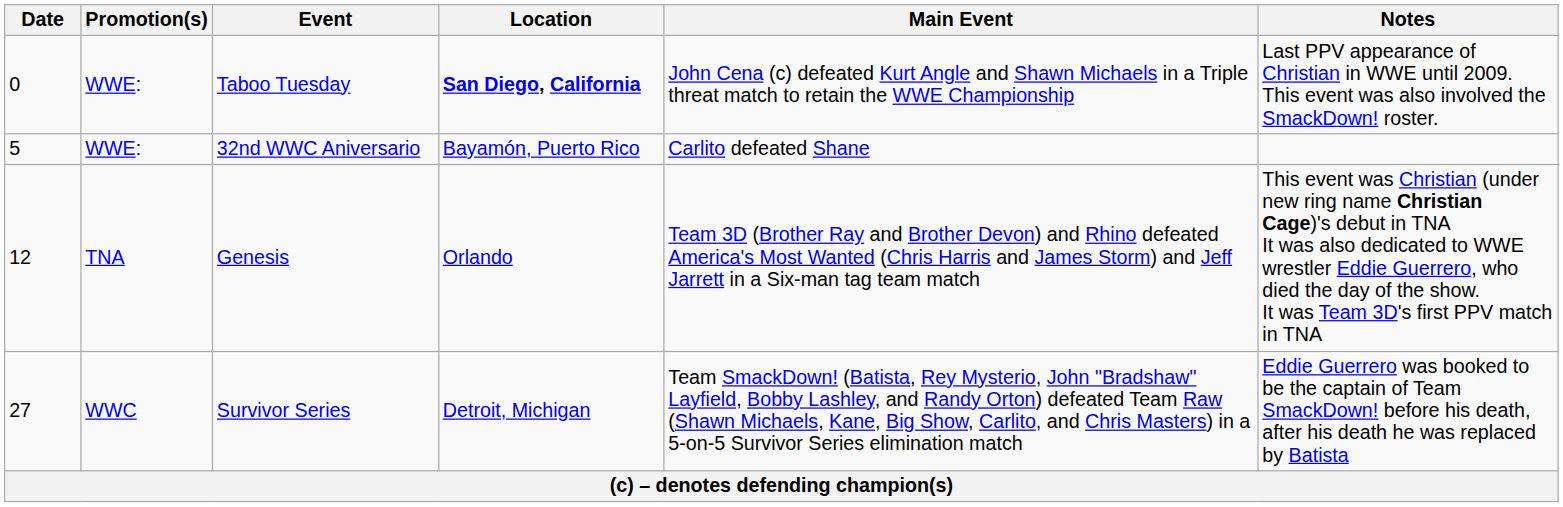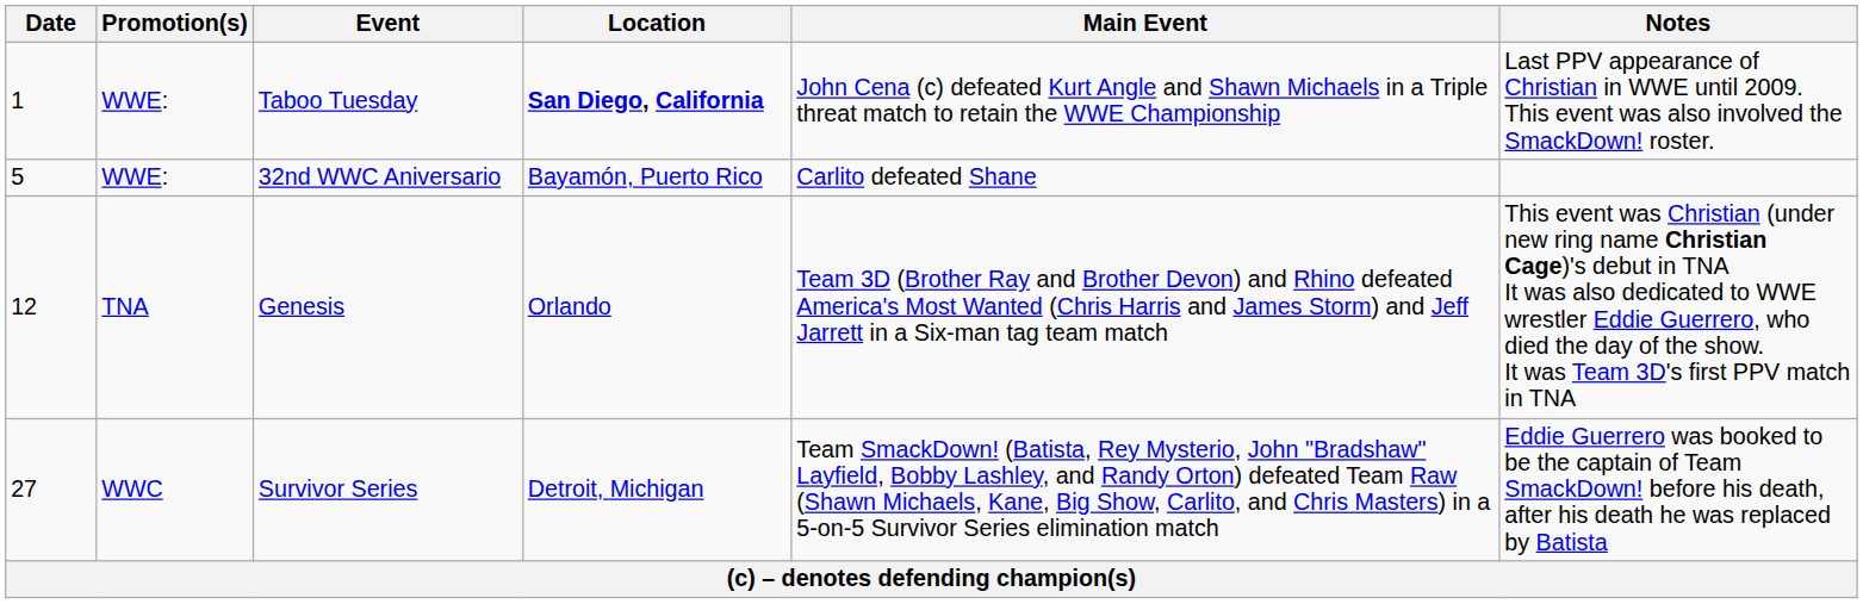 <table class="wikitable" style="width:100%;">
 <tr>
 <th width=5%>Date</th>
 <th width=5%>Promotion(s)</th>
 <th width=15%>Event</th>
 <th width=15%>Location</th>
 <th width=40%>Main Event</th>
 <th width=20%>Notes</th>
 </tr>
 <tr>
-<td>0</td>
+<td>1</td>
 <td><a href='#'>WWE</a>:<br></td>
 <td><a href='#'>Taboo Tuesday</a></td>
 <td><strong><a href='#'>San Diego</a>, <a href='#'>California</a></strong></td>
 <td><a href='#'>John Cena</a> (c) defeated <a href='#'>Kurt Angle</a> and <a href='#'>Shawn Michaels</a> in a Triple threat match to retain the <a href='#'>WWE Championship</a></td>
 <td>Last PPV appearance of <a href='#'>Christian</a> in WWE until 2009.<br> This event was also involved the <a href='#'>SmackDown!</a> roster.</td>
 </tr>
 <tr>
 <td>5</td>
 <td><a href='#'>WWE</a>:<br></td>
 <td><a href='#'>32nd WWC Aniversario</a></td>
 <td><a href='#'>Bayamón, Puerto Rico</a></td>
 <td><a href='#'>Carlito</a> defeated <a href='#'>Shane</a></td>
 <td></td>
 </tr>
 <tr>
 <td>12</td>
 <td><a href='#'>TNA</a></td>
 <td><a href='#'>Genesis</a></td>
 <td><a href='#'>Orlando</a></td>
 <td><a href='#'>Team 3D</a> (<a href='#'>Brother Ray</a> and <a href='#'>Brother Devon</a>) and <a href='#'>Rhino</a> defeated <a href='#'>America's Most Wanted</a> (<a href='#'>Chris Harris</a> and <a href='#'>James Storm</a>) and <a href='#'>Jeff Jarrett</a> in a Six-man tag team match</td>
 <td>This event was <a href='#'>Christian</a> (under new ring name <strong>Christian Cage</strong>)'s debut in TNA <br> It was also dedicated to WWE wrestler <a href='#'>Eddie Guerrero</a>, who died the day of the show.<br>It was <a href='#'>Team 3D</a>'s first PPV match in TNA</td>
 </tr>
 <tr>
 <td>27</td>
 <td><a href='#'>WWC</a></td>
 <td><a href='#'>Survivor Series</a></td>
 <td><a href='#'>Detroit, Michigan</a></td>
 <td>Team <a href='#'>SmackDown!</a> (<a href='#'>Batista</a>, <a href='#'>Rey Mysterio</a>, <a href='#'>John "Bradshaw" Layfield</a>, <a href='#'>Bobby Lashley</a>, and <a href='#'>Randy Orton</a>) defeated Team <a href='#'>Raw</a> (<a href='#'>Shawn Michaels</a>, <a href='#'>Kane</a>, <a href='#'>Big Show</a>, <a href='#'>Carlito</a>, and <a href='#'>Chris Masters</a>) in a 5-on-5 Survivor Series elimination match</td>
 <td><a href='#'>Eddie Guerrero</a> was booked to be the captain of Team <a href='#'>SmackDown!</a> before his death, after his death he was replaced by <a href='#'>Batista</a></td>
 </tr>
 <tr>
 <th colspan="6">(c) – denotes defending champion(s)</th>
 </tr>
 </table>
